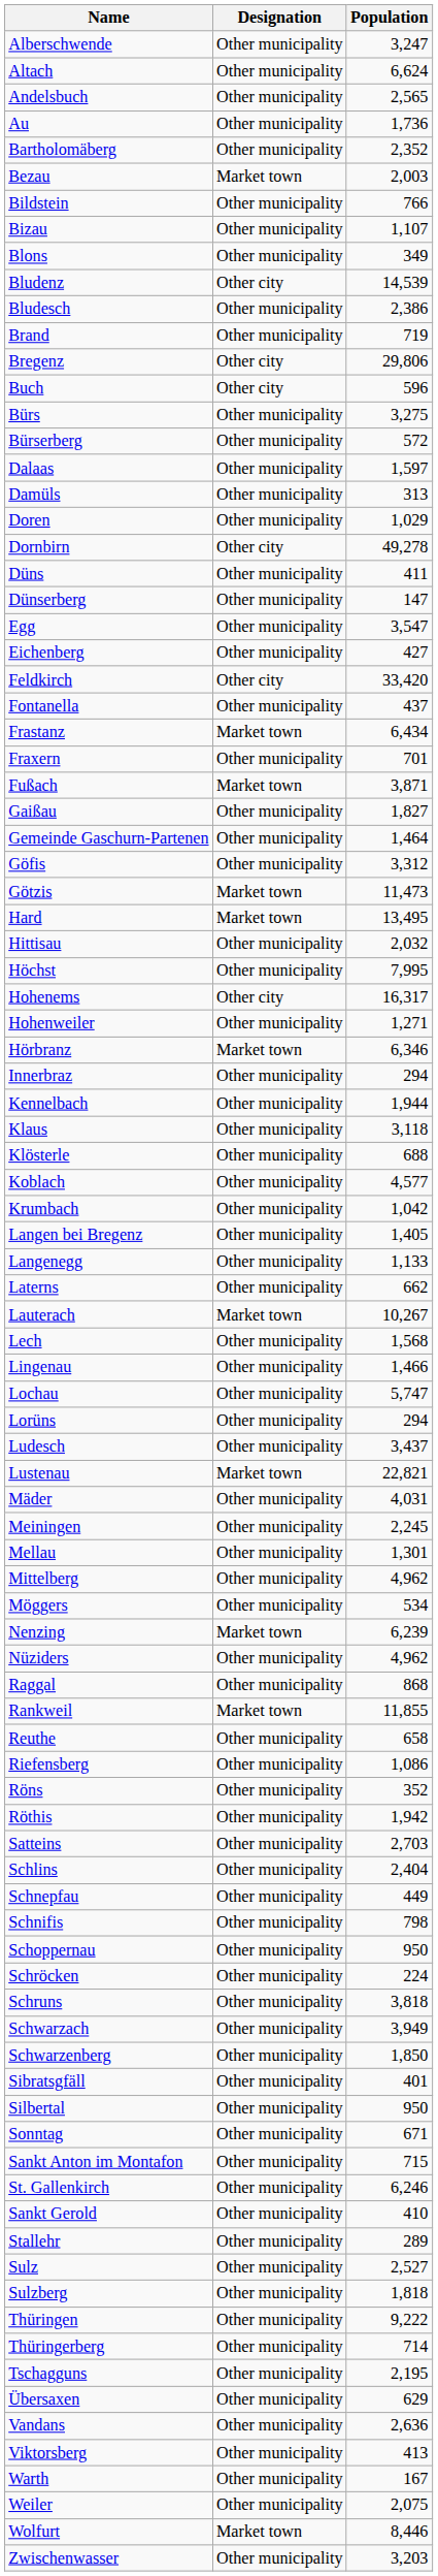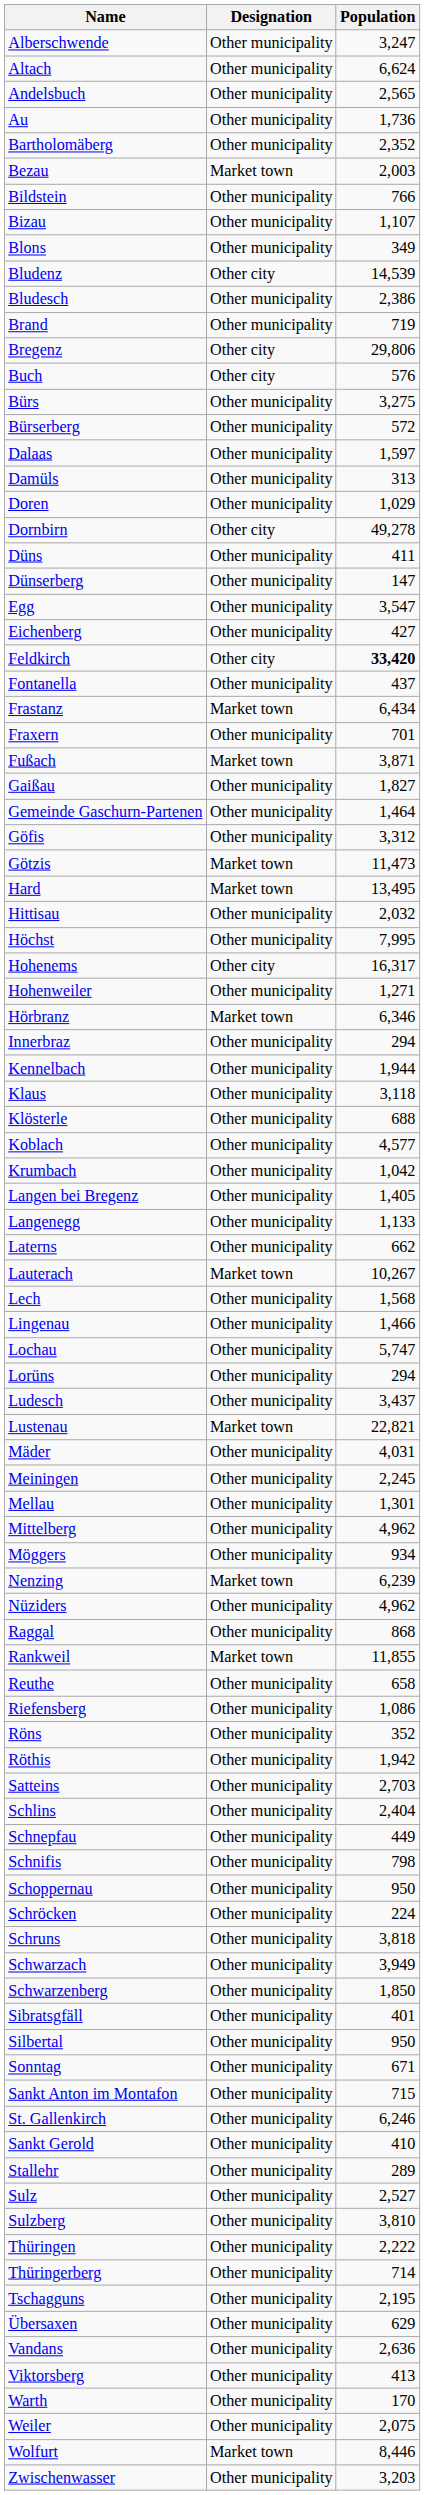 <table class="wikitable sortable sticky-header">
 <tr>
 <th>Name</th>
 <th>Designation</th>
 <th>Population</th>
 </tr>
 <tr>
 <td><a href='#'>Alberschwende</a></td>
 <td>Other municipality</td>
 <td style="text-align:right">3,247</td>
 </tr>
 <tr>
 <td><a href='#'>Altach</a></td>
 <td>Other municipality</td>
 <td style="text-align:right">6,624</td>
 </tr>
 <tr>
 <td><a href='#'>Andelsbuch</a></td>
 <td>Other municipality</td>
 <td style="text-align:right">2,565</td>
 </tr>
 <tr>
 <td><a href='#'>Au</a></td>
 <td>Other municipality</td>
 <td style="text-align:right">1,736</td>
 </tr>
 <tr>
 <td><a href='#'>Bartholomäberg</a></td>
 <td>Other municipality</td>
 <td style="text-align:right">2,352</td>
 </tr>
 <tr>
 <td><a href='#'>Bezau</a></td>
 <td>Market town</td>
 <td style="text-align:right">2,003</td>
 </tr>
 <tr>
 <td><a href='#'>Bildstein</a></td>
 <td>Other municipality</td>
 <td style="text-align:right">766</td>
 </tr>
 <tr>
 <td><a href='#'>Bizau</a></td>
 <td>Other municipality</td>
 <td style="text-align:right">1,107</td>
 </tr>
 <tr>
 <td><a href='#'>Blons</a></td>
 <td>Other municipality</td>
 <td style="text-align:right">349</td>
 </tr>
 <tr>
 <td><a href='#'>Bludenz</a></td>
 <td>Other city</td>
 <td style="text-align:right">14,539</td>
 </tr>
 <tr>
 <td><a href='#'>Bludesch</a></td>
 <td>Other municipality</td>
 <td style="text-align:right">2,386</td>
 </tr>
 <tr>
 <td><a href='#'>Brand</a></td>
 <td>Other municipality</td>
 <td style="text-align:right">719</td>
 </tr>
 <tr>
 <td><a href='#'>Bregenz</a></td>
 <td>Other city</td>
 <td style="text-align:right">29,806</td>
 </tr>
 <tr>
 <td><a href='#'>Buch</a></td>
 <td>Other city</td>
-<td style="text-align:right">596</td>
+<td style="text-align:right">576</td>
 </tr>
 <tr>
 <td><a href='#'>Bürs</a></td>
 <td>Other municipality</td>
 <td style="text-align:right">3,275</td>
 </tr>
 <tr>
 <td><a href='#'>Bürserberg</a></td>
 <td>Other municipality</td>
 <td style="text-align:right">572</td>
 </tr>
 <tr>
 <td><a href='#'>Dalaas</a></td>
 <td>Other municipality</td>
 <td style="text-align:right">1,597</td>
 </tr>
 <tr>
 <td><a href='#'>Damüls</a></td>
 <td>Other municipality</td>
 <td style="text-align:right">313</td>
 </tr>
 <tr>
 <td><a href='#'>Doren</a></td>
 <td>Other municipality</td>
 <td style="text-align:right">1,029</td>
 </tr>
 <tr>
 <td><a href='#'>Dornbirn</a></td>
 <td>Other city</td>
 <td style="text-align:right">49,278</td>
 </tr>
 <tr>
 <td><a href='#'>Düns</a></td>
 <td>Other municipality</td>
 <td style="text-align:right">411</td>
 </tr>
 <tr>
 <td><a href='#'>Dünserberg</a></td>
 <td>Other municipality</td>
 <td style="text-align:right">147</td>
 </tr>
 <tr>
 <td><a href='#'>Egg</a></td>
 <td>Other municipality</td>
 <td style="text-align:right">3,547</td>
 </tr>
 <tr>
 <td><a href='#'>Eichenberg</a></td>
 <td>Other municipality</td>
 <td style="text-align:right">427</td>
 </tr>
 <tr>
 <td><a href='#'>Feldkirch</a></td>
 <td>Other city</td>
-<td style="text-align:right">33,420</td>
+<td style="text-align:right"><strong>33,420</strong></td>
 </tr>
 <tr>
 <td><a href='#'>Fontanella</a></td>
 <td>Other municipality</td>
 <td style="text-align:right">437</td>
 </tr>
 <tr>
 <td><a href='#'>Frastanz</a></td>
 <td>Market town</td>
 <td style="text-align:right">6,434</td>
 </tr>
 <tr>
 <td><a href='#'>Fraxern</a></td>
 <td>Other municipality</td>
 <td style="text-align:right">701</td>
 </tr>
 <tr>
 <td><a href='#'>Fußach</a></td>
 <td>Market town</td>
 <td style="text-align:right">3,871</td>
 </tr>
 <tr>
 <td><a href='#'>Gaißau</a></td>
 <td>Other municipality</td>
 <td style="text-align:right">1,827</td>
 </tr>
 <tr>
 <td><a href='#'>Gemeinde Gaschurn-Partenen</a></td>
 <td>Other municipality</td>
 <td style="text-align:right">1,464</td>
 </tr>
 <tr>
 <td><a href='#'>Göfis</a></td>
 <td>Other municipality</td>
 <td style="text-align:right">3,312</td>
 </tr>
 <tr>
 <td><a href='#'>Götzis</a></td>
 <td>Market town</td>
 <td style="text-align:right">11,473</td>
 </tr>
 <tr>
 <td><a href='#'>Hard</a></td>
 <td>Market town</td>
 <td style="text-align:right">13,495</td>
 </tr>
 <tr>
 <td><a href='#'>Hittisau</a></td>
 <td>Other municipality</td>
 <td style="text-align:right">2,032</td>
 </tr>
 <tr>
 <td><a href='#'>Höchst</a></td>
 <td>Other municipality</td>
 <td style="text-align:right">7,995</td>
 </tr>
 <tr>
 <td><a href='#'>Hohenems</a></td>
 <td>Other city</td>
 <td style="text-align:right">16,317</td>
 </tr>
 <tr>
 <td><a href='#'>Hohenweiler</a></td>
 <td>Other municipality</td>
 <td style="text-align:right">1,271</td>
 </tr>
 <tr>
 <td><a href='#'>Hörbranz</a></td>
 <td>Market town</td>
 <td style="text-align:right">6,346</td>
 </tr>
 <tr>
 <td><a href='#'>Innerbraz</a></td>
 <td>Other municipality</td>
 <td style="text-align:right">294</td>
 </tr>
 <tr>
 <td><a href='#'>Kennelbach</a></td>
 <td>Other municipality</td>
 <td style="text-align:right">1,944</td>
 </tr>
 <tr>
 <td><a href='#'>Klaus</a></td>
 <td>Other municipality</td>
 <td style="text-align:right">3,118</td>
 </tr>
 <tr>
 <td><a href='#'>Klösterle</a></td>
 <td>Other municipality</td>
 <td style="text-align:right">688</td>
 </tr>
 <tr>
 <td><a href='#'>Koblach</a></td>
 <td>Other municipality</td>
 <td style="text-align:right">4,577</td>
 </tr>
 <tr>
 <td><a href='#'>Krumbach</a></td>
 <td>Other municipality</td>
 <td style="text-align:right">1,042</td>
 </tr>
 <tr>
 <td><a href='#'>Langen bei Bregenz</a></td>
 <td>Other municipality</td>
 <td style="text-align:right">1,405</td>
 </tr>
 <tr>
 <td><a href='#'>Langenegg</a></td>
 <td>Other municipality</td>
 <td style="text-align:right">1,133</td>
 </tr>
 <tr>
 <td><a href='#'>Laterns</a></td>
 <td>Other municipality</td>
 <td style="text-align:right">662</td>
 </tr>
 <tr>
 <td><a href='#'>Lauterach</a></td>
 <td>Market town</td>
 <td style="text-align:right">10,267</td>
 </tr>
 <tr>
 <td><a href='#'>Lech</a></td>
 <td>Other municipality</td>
 <td style="text-align:right">1,568</td>
 </tr>
 <tr>
 <td><a href='#'>Lingenau</a></td>
 <td>Other municipality</td>
 <td style="text-align:right">1,466</td>
 </tr>
 <tr>
 <td><a href='#'>Lochau</a></td>
 <td>Other municipality</td>
 <td style="text-align:right">5,747</td>
 </tr>
 <tr>
 <td><a href='#'>Lorüns</a></td>
 <td>Other municipality</td>
 <td style="text-align:right">294</td>
 </tr>
 <tr>
 <td><a href='#'>Ludesch</a></td>
 <td>Other municipality</td>
 <td style="text-align:right">3,437</td>
 </tr>
 <tr>
 <td><a href='#'>Lustenau</a></td>
 <td>Market town</td>
 <td style="text-align:right">22,821</td>
 </tr>
 <tr>
 <td><a href='#'>Mäder</a></td>
 <td>Other municipality</td>
 <td style="text-align:right">4,031</td>
 </tr>
 <tr>
 <td><a href='#'>Meiningen</a></td>
 <td>Other municipality</td>
 <td style="text-align:right">2,245</td>
 </tr>
 <tr>
 <td><a href='#'>Mellau</a></td>
 <td>Other municipality</td>
 <td style="text-align:right">1,301</td>
 </tr>
 <tr>
 <td><a href='#'>Mittelberg</a></td>
 <td>Other municipality</td>
 <td style="text-align:right">4,962</td>
 </tr>
 <tr>
 <td><a href='#'>Möggers</a></td>
 <td>Other municipality</td>
-<td style="text-align:right">534</td>
+<td style="text-align:right">934</td>
 </tr>
 <tr>
 <td><a href='#'>Nenzing</a></td>
 <td>Market town</td>
 <td style="text-align:right">6,239</td>
 </tr>
 <tr>
 <td><a href='#'>Nüziders</a></td>
 <td>Other municipality</td>
 <td style="text-align:right">4,962</td>
 </tr>
 <tr>
 <td><a href='#'>Raggal</a></td>
 <td>Other municipality</td>
 <td style="text-align:right">868</td>
 </tr>
 <tr>
 <td><a href='#'>Rankweil</a></td>
 <td>Market town</td>
 <td style="text-align:right">11,855</td>
 </tr>
 <tr>
 <td><a href='#'>Reuthe</a></td>
 <td>Other municipality</td>
 <td style="text-align:right">658</td>
 </tr>
 <tr>
 <td><a href='#'>Riefensberg</a></td>
 <td>Other municipality</td>
 <td style="text-align:right">1,086</td>
 </tr>
 <tr>
 <td><a href='#'>Röns</a></td>
 <td>Other municipality</td>
 <td style="text-align:right">352</td>
 </tr>
 <tr>
 <td><a href='#'>Röthis</a></td>
 <td>Other municipality</td>
 <td style="text-align:right">1,942</td>
 </tr>
 <tr>
 <td><a href='#'>Satteins</a></td>
 <td>Other municipality</td>
 <td style="text-align:right">2,703</td>
 </tr>
 <tr>
 <td><a href='#'>Schlins</a></td>
 <td>Other municipality</td>
 <td style="text-align:right">2,404</td>
 </tr>
 <tr>
 <td><a href='#'>Schnepfau</a></td>
 <td>Other municipality</td>
 <td style="text-align:right">449</td>
 </tr>
 <tr>
 <td><a href='#'>Schnifis</a></td>
 <td>Other municipality</td>
 <td style="text-align:right">798</td>
 </tr>
 <tr>
 <td><a href='#'>Schoppernau</a></td>
 <td>Other municipality</td>
 <td style="text-align:right">950</td>
 </tr>
 <tr>
 <td><a href='#'>Schröcken</a></td>
 <td>Other municipality</td>
 <td style="text-align:right">224</td>
 </tr>
 <tr>
 <td><a href='#'>Schruns</a></td>
 <td>Other municipality</td>
 <td style="text-align:right">3,818</td>
 </tr>
 <tr>
 <td><a href='#'>Schwarzach</a></td>
 <td>Other municipality</td>
 <td style="text-align:right">3,949</td>
 </tr>
 <tr>
 <td><a href='#'>Schwarzenberg</a></td>
 <td>Other municipality</td>
 <td style="text-align:right">1,850</td>
 </tr>
 <tr>
 <td><a href='#'>Sibratsgfäll</a></td>
 <td>Other municipality</td>
 <td style="text-align:right">401</td>
 </tr>
 <tr>
 <td><a href='#'>Silbertal</a></td>
 <td>Other municipality</td>
 <td style="text-align:right">950</td>
 </tr>
 <tr>
 <td><a href='#'>Sonntag</a></td>
 <td>Other municipality</td>
 <td style="text-align:right">671</td>
 </tr>
 <tr>
 <td><a href='#'>Sankt Anton im Montafon</a></td>
 <td>Other municipality</td>
 <td style="text-align:right">715</td>
 </tr>
 <tr>
 <td><a href='#'>St. Gallenkirch</a></td>
 <td>Other municipality</td>
 <td style="text-align:right">6,246</td>
 </tr>
 <tr>
 <td><a href='#'>Sankt Gerold</a></td>
 <td>Other municipality</td>
 <td style="text-align:right">410</td>
 </tr>
 <tr>
 <td><a href='#'>Stallehr</a></td>
 <td>Other municipality</td>
 <td style="text-align:right">289</td>
 </tr>
 <tr>
 <td><a href='#'>Sulz</a></td>
 <td>Other municipality</td>
 <td style="text-align:right">2,527</td>
 </tr>
 <tr>
 <td><a href='#'>Sulzberg</a></td>
 <td>Other municipality</td>
-<td style="text-align:right">1,818</td>
+<td style="text-align:right">3,810</td>
 </tr>
 <tr>
 <td><a href='#'>Thüringen</a></td>
 <td>Other municipality</td>
-<td style="text-align:right">9,222</td>
+<td style="text-align:right">2,222</td>
 </tr>
 <tr>
 <td><a href='#'>Thüringerberg</a></td>
 <td>Other municipality</td>
 <td style="text-align:right">714</td>
 </tr>
 <tr>
 <td><a href='#'>Tschagguns</a></td>
 <td>Other municipality</td>
 <td style="text-align:right">2,195</td>
 </tr>
 <tr>
 <td><a href='#'>Übersaxen</a></td>
 <td>Other municipality</td>
 <td style="text-align:right">629</td>
 </tr>
 <tr>
 <td><a href='#'>Vandans</a></td>
 <td>Other municipality</td>
 <td style="text-align:right">2,636</td>
 </tr>
 <tr>
 <td><a href='#'>Viktorsberg</a></td>
 <td>Other municipality</td>
 <td style="text-align:right">413</td>
 </tr>
 <tr>
 <td><a href='#'>Warth</a></td>
 <td>Other municipality</td>
-<td style="text-align:right">167</td>
+<td style="text-align:right">170</td>
 </tr>
 <tr>
 <td><a href='#'>Weiler</a></td>
 <td>Other municipality</td>
 <td style="text-align:right">2,075</td>
 </tr>
 <tr>
 <td><a href='#'>Wolfurt</a></td>
 <td>Market town</td>
 <td style="text-align:right">8,446</td>
 </tr>
 <tr>
 <td><a href='#'>Zwischenwasser</a></td>
 <td>Other municipality</td>
 <td style="text-align:right">3,203</td>
 </tr>
 </table>
